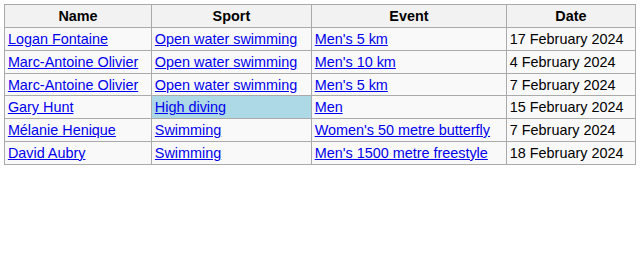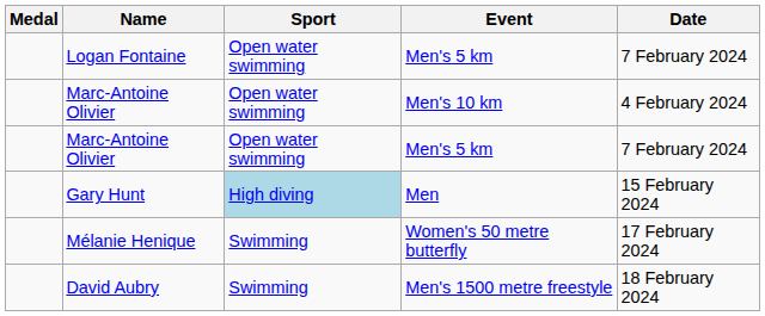 <table class="wikitable sortable" style="font-size:90%; width:50%;">
 <tr>
+<th>Medal</th>
 <th>Name</th>
 <th>Sport</th>
 <th>Event</th>
 <th>Date</th>
 </tr>
 <tr>
+<td></td>
 <td><a href='#'>Logan Fontaine</a></td>
 <td><a href='#'>Open water swimming</a></td>
 <td><a href='#'>Men's 5 km</a></td>
-<td>17 February 2024</td>
+<td>7 February 2024</td>
 </tr>
 <tr>
+<td></td>
 <td><a href='#'>Marc-Antoine Olivier</a></td>
 <td><a href='#'>Open water swimming</a></td>
 <td><a href='#'>Men's 10 km</a></td>
 <td>4 February 2024</td>
 </tr>
 <tr>
+<td></td>
 <td><a href='#'>Marc-Antoine Olivier</a></td>
 <td><a href='#'>Open water swimming</a></td>
 <td><a href='#'>Men's 5 km</a></td>
 <td>7 February 2024</td>
 </tr>
 <tr>
+<td></td>
 <td><a href='#'>Gary Hunt</a></td>
 <td style="background: lightblue;"><a href='#'>High diving</a></td>
 <td><a href='#'>Men</a></td>
 <td>15 February 2024</td>
 </tr>
 <tr>
+<td></td>
 <td><a href='#'>Mélanie Henique</a></td>
 <td><a href='#'>Swimming</a></td>
 <td><a href='#'>Women's 50 metre butterfly</a></td>
-<td>7 February 2024</td>
+<td>17 February 2024</td>
 </tr>
 <tr>
+<td></td>
 <td><a href='#'>David Aubry</a></td>
 <td><a href='#'>Swimming</a></td>
 <td><a href='#'>Men's 1500 metre freestyle</a></td>
 <td>18 February 2024</td>
 </tr>
 </table>
